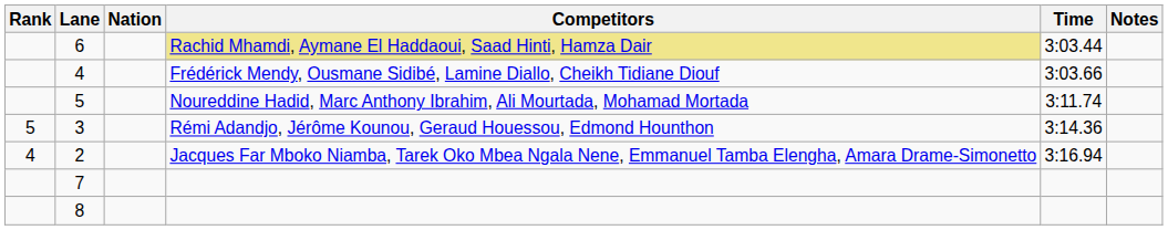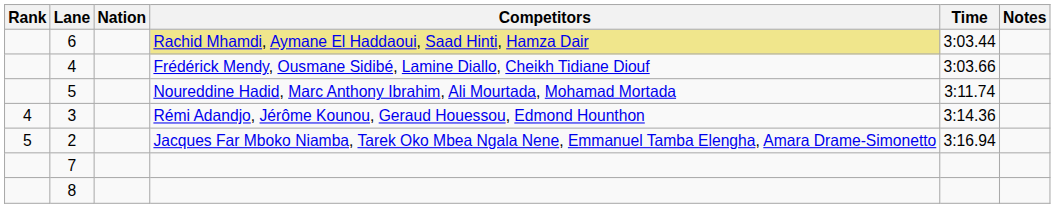 <table class="wikitable sortable" style="text-align:center; font-size:95%">
 <tr>
 <th>Rank</th>
 <th>Lane</th>
 <th>Nation</th>
 <th>Competitors</th>
 <th>Time</th>
 <th>Notes</th>
 </tr>
 <tr>
 <td></td>
 <td>6</td>
 <td align=left></td>
 <td align=left style="background: khaki;"><a href='#'>Rachid Mhamdi</a>, <a href='#'>Aymane El Haddaoui</a>, <a href='#'>Saad Hinti</a>, <a href='#'>Hamza Dair</a></td>
 <td>3:03.44</td>
 <td></td>
 </tr>
 <tr>
 <td></td>
 <td>4</td>
 <td align=left></td>
 <td align=left><a href='#'>Frédérick Mendy</a>, <a href='#'>Ousmane Sidibé</a>, <a href='#'>Lamine Diallo</a>, <a href='#'>Cheikh Tidiane Diouf</a></td>
 <td>3:03.66</td>
 <td></td>
 </tr>
 <tr>
 <td></td>
 <td>5</td>
 <td align=left></td>
 <td align=left><a href='#'>Noureddine Hadid</a>, <a href='#'>Marc Anthony Ibrahim</a>, <a href='#'>Ali Mourtada</a>, <a href='#'>Mohamad Mortada</a></td>
 <td>3:11.74</td>
 <td></td>
 </tr>
 <tr>
-<td>5</td>
+<td>4</td>
 <td>3</td>
 <td align=left></td>
 <td align=left><a href='#'>Rémi Adandjo</a>, <a href='#'>Jérôme Kounou</a>, <a href='#'>Geraud Houessou</a>, <a href='#'>Edmond Hounthon</a></td>
 <td>3:14.36</td>
 <td></td>
 </tr>
 <tr>
-<td>4</td>
+<td>5</td>
 <td>2</td>
 <td align=left></td>
 <td align=left><a href='#'>Jacques Far Mboko Niamba</a>, <a href='#'>Tarek Oko Mbea Ngala Nene</a>, <a href='#'>Emmanuel Tamba Elengha</a>, <a href='#'>Amara Drame-Simonetto</a></td>
 <td>3:16.94</td>
 <td></td>
 </tr>
 <tr>
 <td></td>
 <td>7</td>
 <td align=left></td>
 <td align=left></td>
 <td></td>
 <td></td>
 </tr>
 <tr>
 <td></td>
 <td>8</td>
 <td align=left></td>
 <td align=left></td>
 <td></td>
 <td></td>
 </tr>
 </table>
